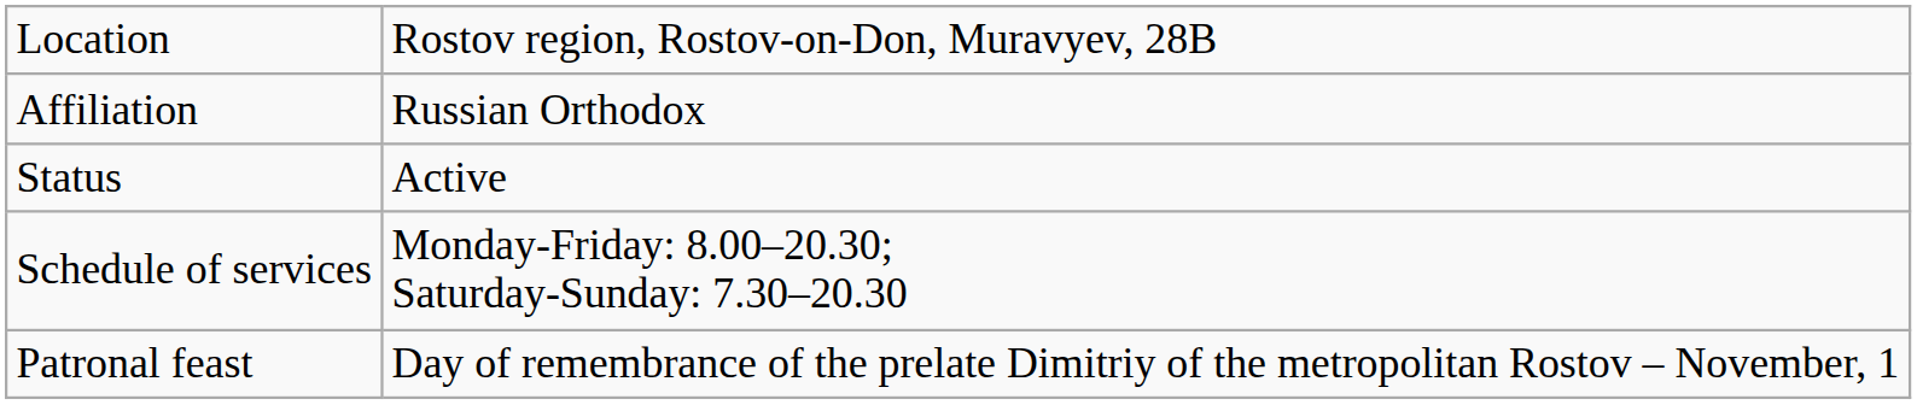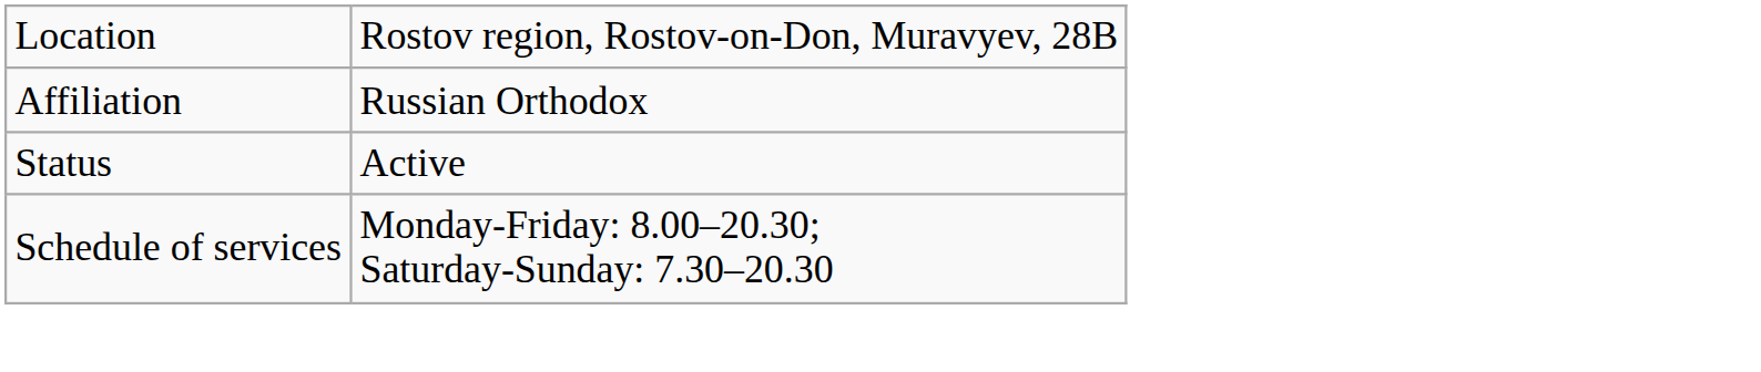 <table class="wikitable">
 <tr>
 <td>Location</td>
 <td>Rostov region, Rostov-on-Don, Muravyev, 28B</td>
 </tr>
 <tr>
 <td>Affiliation</td>
 <td>Russian Orthodox</td>
 </tr>
 <tr>
 <td>Status</td>
 <td>Active</td>
 </tr>
 <tr>
 <td>Schedule of services</td>
 <td>Monday-Friday: 8.00–20.30;<br>Saturday-Sunday: 7.30–20.30</td>
 </tr>
-<tr>
-<td>Patronal feast</td>
-<td>Day of remembrance of the prelate Dimitriy of the metropolitan Rostov – November, 1</td>
-</tr>
 </table>
